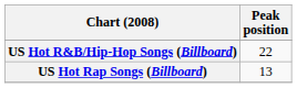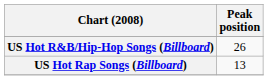 <table class="wikitable sortable plainrowheaders" style="text-align:center;">
 <tr>
 <th scope="col">Chart (2008)</th>
 <th scope="col">Peak<br>position</th>
 </tr>
 <tr>
 </tr>
 <tr>
 <th scope="row">US <a href='#'>Hot R&B/Hip-Hop Songs</a> (<a href='#'><em>Billboard</em></a>)</th>
-<td>22</td>
+<td>26</td>
 </tr>
 <tr>
 <th scope="row">US <a href='#'>Hot Rap Songs</a> (<a href='#'><em>Billboard</em></a>)</th>
 <td>13</td>
 </tr>
 <tr>
 </tr>
 </table>
